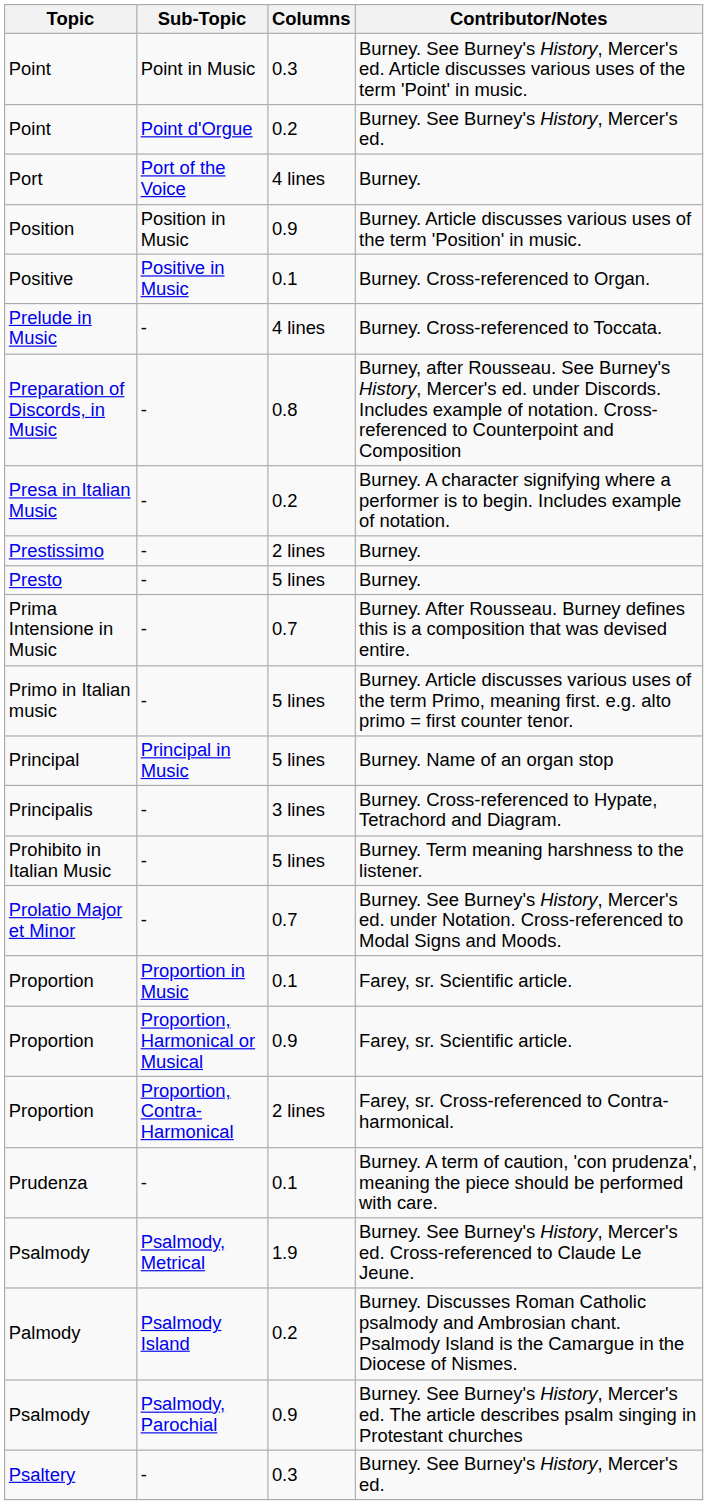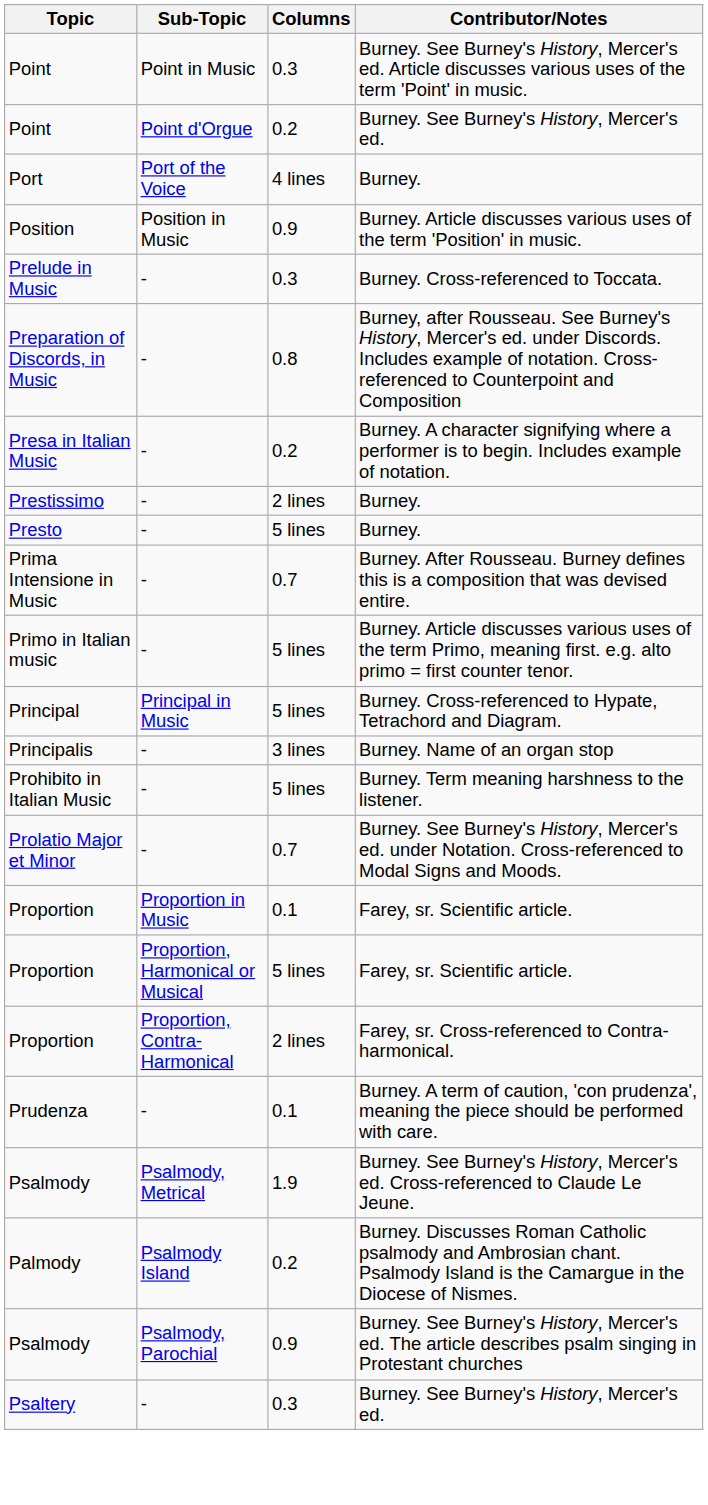 <table class="wikitable">
 <tr>
 <th>Topic</th>
 <th>Sub-Topic</th>
 <th>Columns</th>
 <th>Contributor/Notes</th>
 </tr>
 <tr>
 <td>Point</td>
 <td>Point in Music</td>
 <td>0.3</td>
 <td>Burney. See Burney's <em>History</em>, Mercer's ed. Article discusses various uses of the term 'Point' in music.</td>
 </tr>
 <tr>
 <td>Point</td>
 <td><a href='#'>Point d'Orgue</a></td>
 <td>0.2</td>
 <td>Burney. See Burney's <em>History</em>, Mercer's ed.</td>
 </tr>
 <tr>
 <td>Port</td>
 <td><a href='#'>Port of the Voice</a></td>
 <td>4 lines</td>
 <td>Burney.</td>
 </tr>
 <tr>
 <td>Position</td>
 <td>Position in Music</td>
 <td>0.9</td>
 <td>Burney. Article discusses various uses of the term 'Position' in music.</td>
 </tr>
 <tr>
-<td>Positive</td>
-<td><a href='#'>Positive in Music</a></td>
-<td>0.1</td>
-<td>Burney. Cross-referenced to Organ.</td>
-</tr>
-<tr>
 <td><a href='#'>Prelude in Music</a></td>
 <td>-</td>
-<td>4 lines</td>
+<td>0.3</td>
 <td>Burney. Cross-referenced to Toccata.</td>
 </tr>
 <tr>
 <td><a href='#'>Preparation of Discords, in Music</a></td>
 <td>-</td>
 <td>0.8</td>
 <td>Burney, after Rousseau. See Burney's <em>History</em>, Mercer's ed. under Discords. Includes example of notation. Cross-referenced to Counterpoint and Composition</td>
 </tr>
 <tr>
 <td><a href='#'>Presa in Italian Music</a></td>
 <td>-</td>
 <td>0.2</td>
 <td>Burney. A character signifying where a performer is to begin. Includes example of notation.</td>
 </tr>
 <tr>
 <td><a href='#'>Prestissimo</a></td>
 <td>-</td>
 <td>2 lines</td>
 <td>Burney.</td>
 </tr>
 <tr>
 <td><a href='#'>Presto</a></td>
 <td>-</td>
 <td>5 lines</td>
 <td>Burney.</td>
 </tr>
 <tr>
 <td>Prima Intensione in Music</td>
 <td>-</td>
 <td>0.7</td>
 <td>Burney. After Rousseau. Burney defines this is a composition that was devised entire.</td>
 </tr>
 <tr>
 <td>Primo in Italian music</td>
 <td>-</td>
 <td>5 lines</td>
 <td>Burney. Article discusses various uses of the term Primo, meaning first. e.g. alto primo = first counter tenor.</td>
 </tr>
 <tr>
 <td>Principal</td>
 <td><a href='#'>Principal in Music</a></td>
 <td>5 lines</td>
-<td>Burney. Name of an organ stop</td>
+<td>Burney. Cross-referenced to Hypate, Tetrachord and Diagram.</td>
 </tr>
 <tr>
 <td>Principalis</td>
 <td>-</td>
 <td>3 lines</td>
-<td>Burney. Cross-referenced to Hypate, Tetrachord and Diagram.</td>
+<td>Burney. Name of an organ stop</td>
 </tr>
 <tr>
 <td>Prohibito in Italian Music</td>
 <td>-</td>
 <td>5 lines</td>
 <td>Burney. Term meaning harshness to the listener.</td>
 </tr>
 <tr>
 <td><a href='#'>Prolatio Major et Minor</a></td>
 <td>-</td>
 <td>0.7</td>
 <td>Burney. See Burney's <em>History</em>, Mercer's ed. under Notation. Cross-referenced to Modal Signs and Moods.</td>
 </tr>
 <tr>
 <td>Proportion</td>
 <td><a href='#'>Proportion in Music</a></td>
 <td>0.1</td>
 <td>Farey, sr. Scientific article.</td>
 </tr>
 <tr>
 <td>Proportion</td>
 <td><a href='#'>Proportion, Harmonical or Musical</a></td>
-<td>0.9</td>
+<td>5 lines</td>
 <td>Farey, sr. Scientific article.</td>
 </tr>
 <tr>
 <td>Proportion</td>
 <td><a href='#'>Proportion, Contra-Harmonical</a></td>
 <td>2 lines</td>
 <td>Farey, sr. Cross-referenced to Contra-harmonical.</td>
 </tr>
 <tr>
 <td>Prudenza</td>
 <td>-</td>
 <td>0.1</td>
 <td>Burney. A term of caution, 'con prudenza', meaning the piece should be performed with care.</td>
 </tr>
 <tr>
 <td>Psalmody</td>
 <td><a href='#'>Psalmody, Metrical</a></td>
 <td>1.9</td>
 <td>Burney. See Burney's <em>History</em>, Mercer's ed. Cross-referenced to Claude Le Jeune.</td>
 </tr>
 <tr>
 <td>Palmody</td>
 <td><a href='#'>Psalmody Island</a></td>
 <td>0.2</td>
 <td>Burney. Discusses Roman Catholic psalmody and Ambrosian chant. Psalmody Island is the Camargue in the Diocese of Nismes.</td>
 </tr>
 <tr>
 <td>Psalmody</td>
 <td><a href='#'>Psalmody, Parochial</a></td>
 <td>0.9</td>
 <td>Burney. See Burney's <em>History</em>, Mercer's ed. The article describes psalm singing in Protestant churches</td>
 </tr>
 <tr>
 <td><a href='#'>Psaltery</a></td>
 <td>-</td>
 <td>0.3</td>
 <td>Burney. See Burney's <em>History</em>, Mercer's ed.</td>
 </tr>
 </table>
